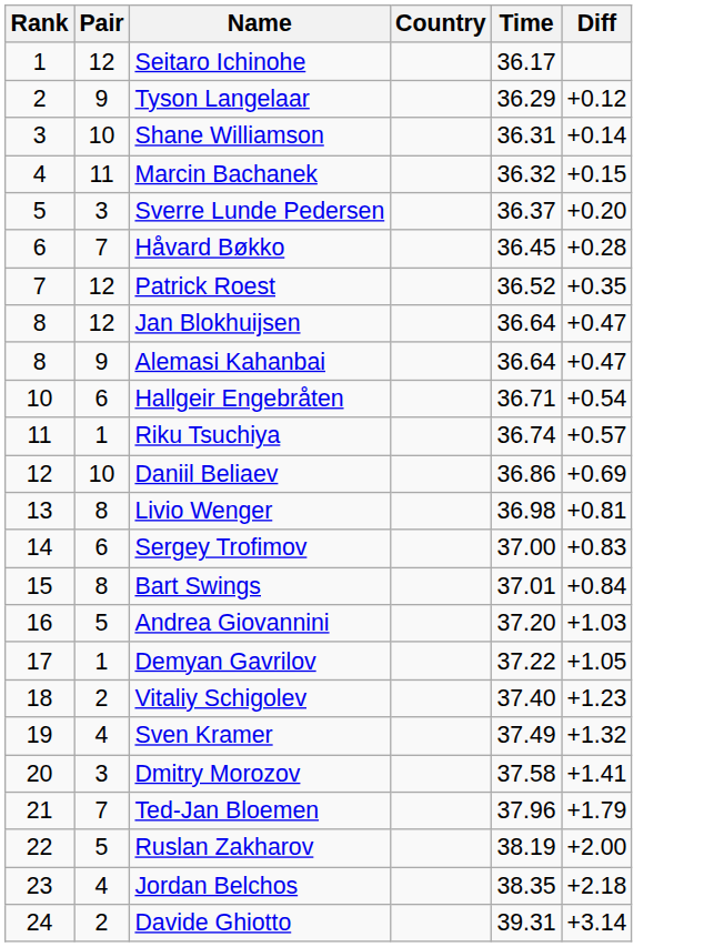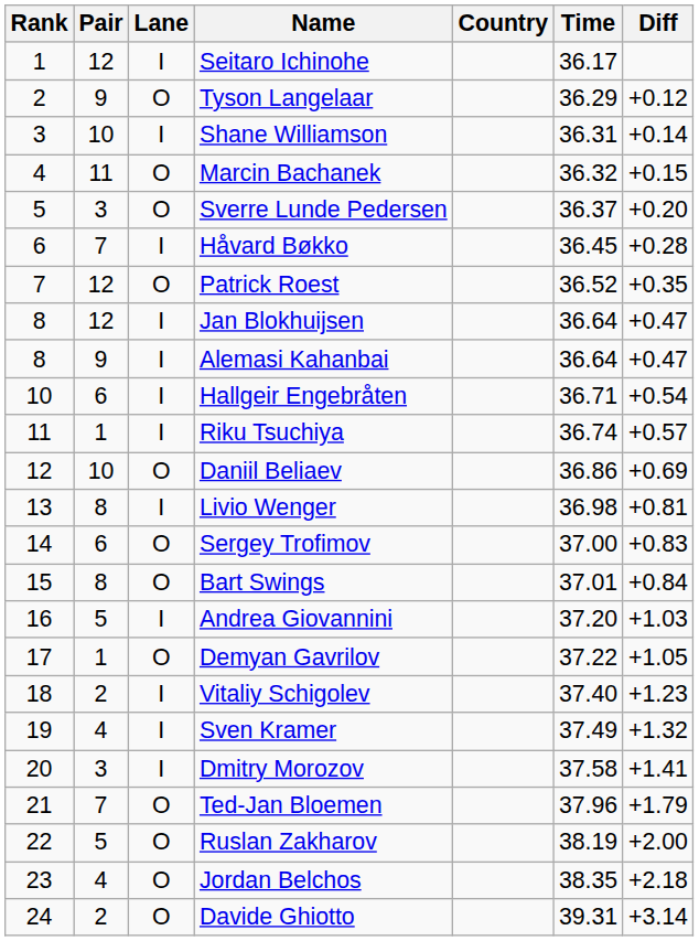 <table class="wikitable sortable" style="text-align:center">
 <tr>
 <th>Rank</th>
 <th>Pair</th>
+<th>Lane</th>
 <th>Name</th>
 <th>Country</th>
 <th>Time</th>
 <th>Diff</th>
 </tr>
 <tr>
 <td>1</td>
 <td>12</td>
+<td>I</td>
 <td align=left><a href='#'>Seitaro Ichinohe</a></td>
 <td align=left></td>
 <td>36.17</td>
 <td></td>
 </tr>
 <tr>
 <td>2</td>
 <td>9</td>
+<td>O</td>
 <td align=left><a href='#'>Tyson Langelaar</a></td>
 <td align=left></td>
 <td>36.29</td>
 <td>+0.12</td>
 </tr>
 <tr>
 <td>3</td>
 <td>10</td>
+<td>I</td>
 <td align=left><a href='#'>Shane Williamson</a></td>
 <td align=left></td>
 <td>36.31</td>
 <td>+0.14</td>
 </tr>
 <tr>
 <td>4</td>
 <td>11</td>
+<td>O</td>
 <td align=left><a href='#'>Marcin Bachanek</a></td>
 <td align=left></td>
 <td>36.32</td>
 <td>+0.15</td>
 </tr>
 <tr>
 <td>5</td>
 <td>3</td>
+<td>O</td>
 <td align=left><a href='#'>Sverre Lunde Pedersen</a></td>
 <td align=left></td>
 <td>36.37</td>
 <td>+0.20</td>
 </tr>
 <tr>
 <td>6</td>
 <td>7</td>
+<td>I</td>
 <td align=left><a href='#'>Håvard Bøkko</a></td>
 <td align=left></td>
 <td>36.45</td>
 <td>+0.28</td>
 </tr>
 <tr>
 <td>7</td>
 <td>12</td>
+<td>O</td>
 <td align=left><a href='#'>Patrick Roest</a></td>
 <td align=left></td>
 <td>36.52</td>
 <td>+0.35</td>
 </tr>
 <tr>
 <td>8</td>
 <td>12</td>
+<td>I</td>
 <td align=left><a href='#'>Jan Blokhuijsen</a></td>
 <td align=left></td>
 <td>36.64</td>
 <td>+0.47</td>
 </tr>
 <tr>
 <td>8</td>
 <td>9</td>
+<td>I</td>
 <td align=left><a href='#'>Alemasi Kahanbai</a></td>
 <td align=left></td>
 <td>36.64</td>
 <td>+0.47</td>
 </tr>
 <tr>
 <td>10</td>
 <td>6</td>
+<td>I</td>
 <td align=left><a href='#'>Hallgeir Engebråten</a></td>
 <td align=left></td>
 <td>36.71</td>
 <td>+0.54</td>
 </tr>
 <tr>
 <td>11</td>
 <td>1</td>
+<td>I</td>
 <td align=left><a href='#'>Riku Tsuchiya</a></td>
 <td align=left></td>
 <td>36.74</td>
 <td>+0.57</td>
 </tr>
 <tr>
 <td>12</td>
 <td>10</td>
+<td>O</td>
 <td align=left><a href='#'>Daniil Beliaev</a></td>
 <td align=left></td>
 <td>36.86</td>
 <td>+0.69</td>
 </tr>
 <tr>
 <td>13</td>
 <td>8</td>
+<td>I</td>
 <td align=left><a href='#'>Livio Wenger</a></td>
 <td align=left></td>
 <td>36.98</td>
 <td>+0.81</td>
 </tr>
 <tr>
 <td>14</td>
 <td>6</td>
+<td>O</td>
 <td align=left><a href='#'>Sergey Trofimov</a></td>
 <td align=left></td>
 <td>37.00</td>
 <td>+0.83</td>
 </tr>
 <tr>
 <td>15</td>
 <td>8</td>
+<td>O</td>
 <td align=left><a href='#'>Bart Swings</a></td>
 <td align=left></td>
 <td>37.01</td>
 <td>+0.84</td>
 </tr>
 <tr>
 <td>16</td>
 <td>5</td>
+<td>I</td>
 <td align=left><a href='#'>Andrea Giovannini</a></td>
 <td align=left></td>
 <td>37.20</td>
 <td>+1.03</td>
 </tr>
 <tr>
 <td>17</td>
 <td>1</td>
+<td>O</td>
 <td align=left><a href='#'>Demyan Gavrilov</a></td>
 <td align=left></td>
 <td>37.22</td>
 <td>+1.05</td>
 </tr>
 <tr>
 <td>18</td>
 <td>2</td>
+<td>I</td>
 <td align=left><a href='#'>Vitaliy Schigolev</a></td>
 <td align=left></td>
 <td>37.40</td>
 <td>+1.23</td>
 </tr>
 <tr>
 <td>19</td>
 <td>4</td>
+<td>I</td>
 <td align=left><a href='#'>Sven Kramer</a></td>
 <td align=left></td>
 <td>37.49</td>
 <td>+1.32</td>
 </tr>
 <tr>
 <td>20</td>
 <td>3</td>
+<td>I</td>
 <td align=left><a href='#'>Dmitry Morozov</a></td>
 <td align=left></td>
 <td>37.58</td>
 <td>+1.41</td>
 </tr>
 <tr>
 <td>21</td>
 <td>7</td>
+<td>O</td>
 <td align=left><a href='#'>Ted-Jan Bloemen</a></td>
 <td align=left></td>
 <td>37.96</td>
 <td>+1.79</td>
 </tr>
 <tr>
 <td>22</td>
 <td>5</td>
+<td>O</td>
 <td align=left><a href='#'>Ruslan Zakharov</a></td>
 <td align=left></td>
 <td>38.19</td>
 <td>+2.00</td>
 </tr>
 <tr>
 <td>23</td>
 <td>4</td>
+<td>O</td>
 <td align=left><a href='#'>Jordan Belchos</a></td>
 <td align=left></td>
 <td>38.35</td>
 <td>+2.18</td>
 </tr>
 <tr>
 <td>24</td>
 <td>2</td>
+<td>O</td>
 <td align=left><a href='#'>Davide Ghiotto</a></td>
 <td align=left></td>
 <td>39.31</td>
 <td>+3.14</td>
 </tr>
 </table>
